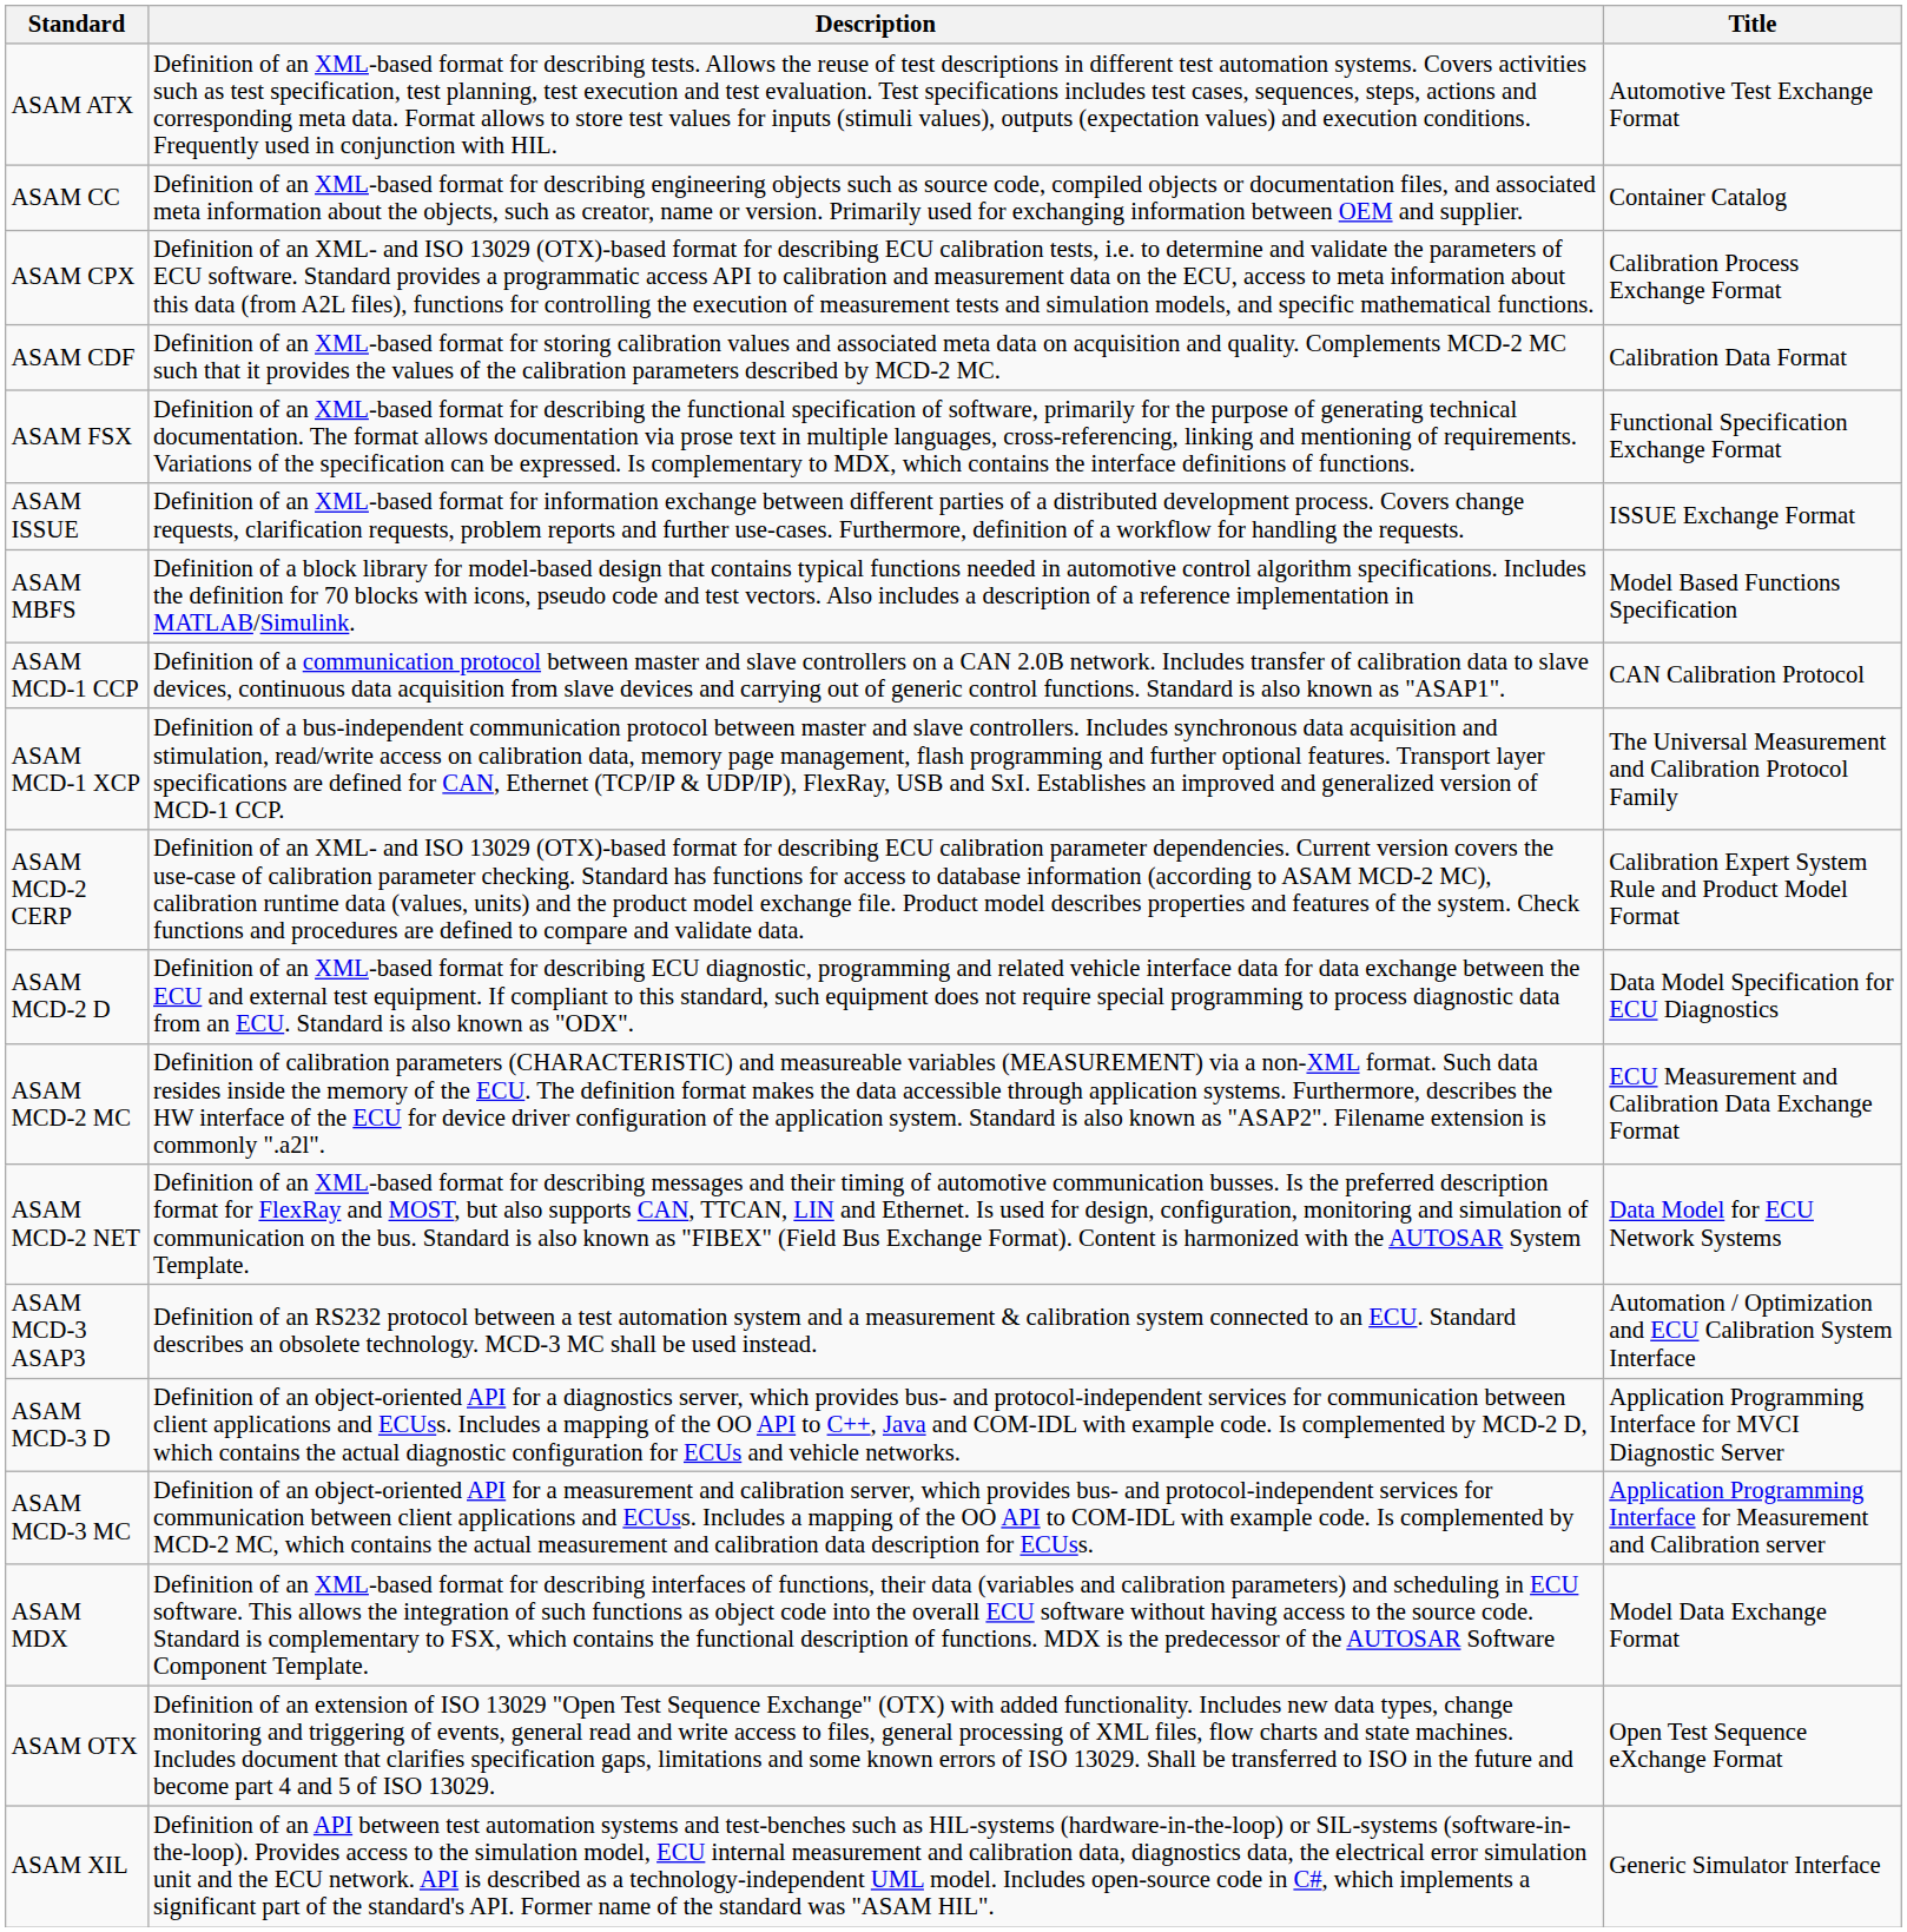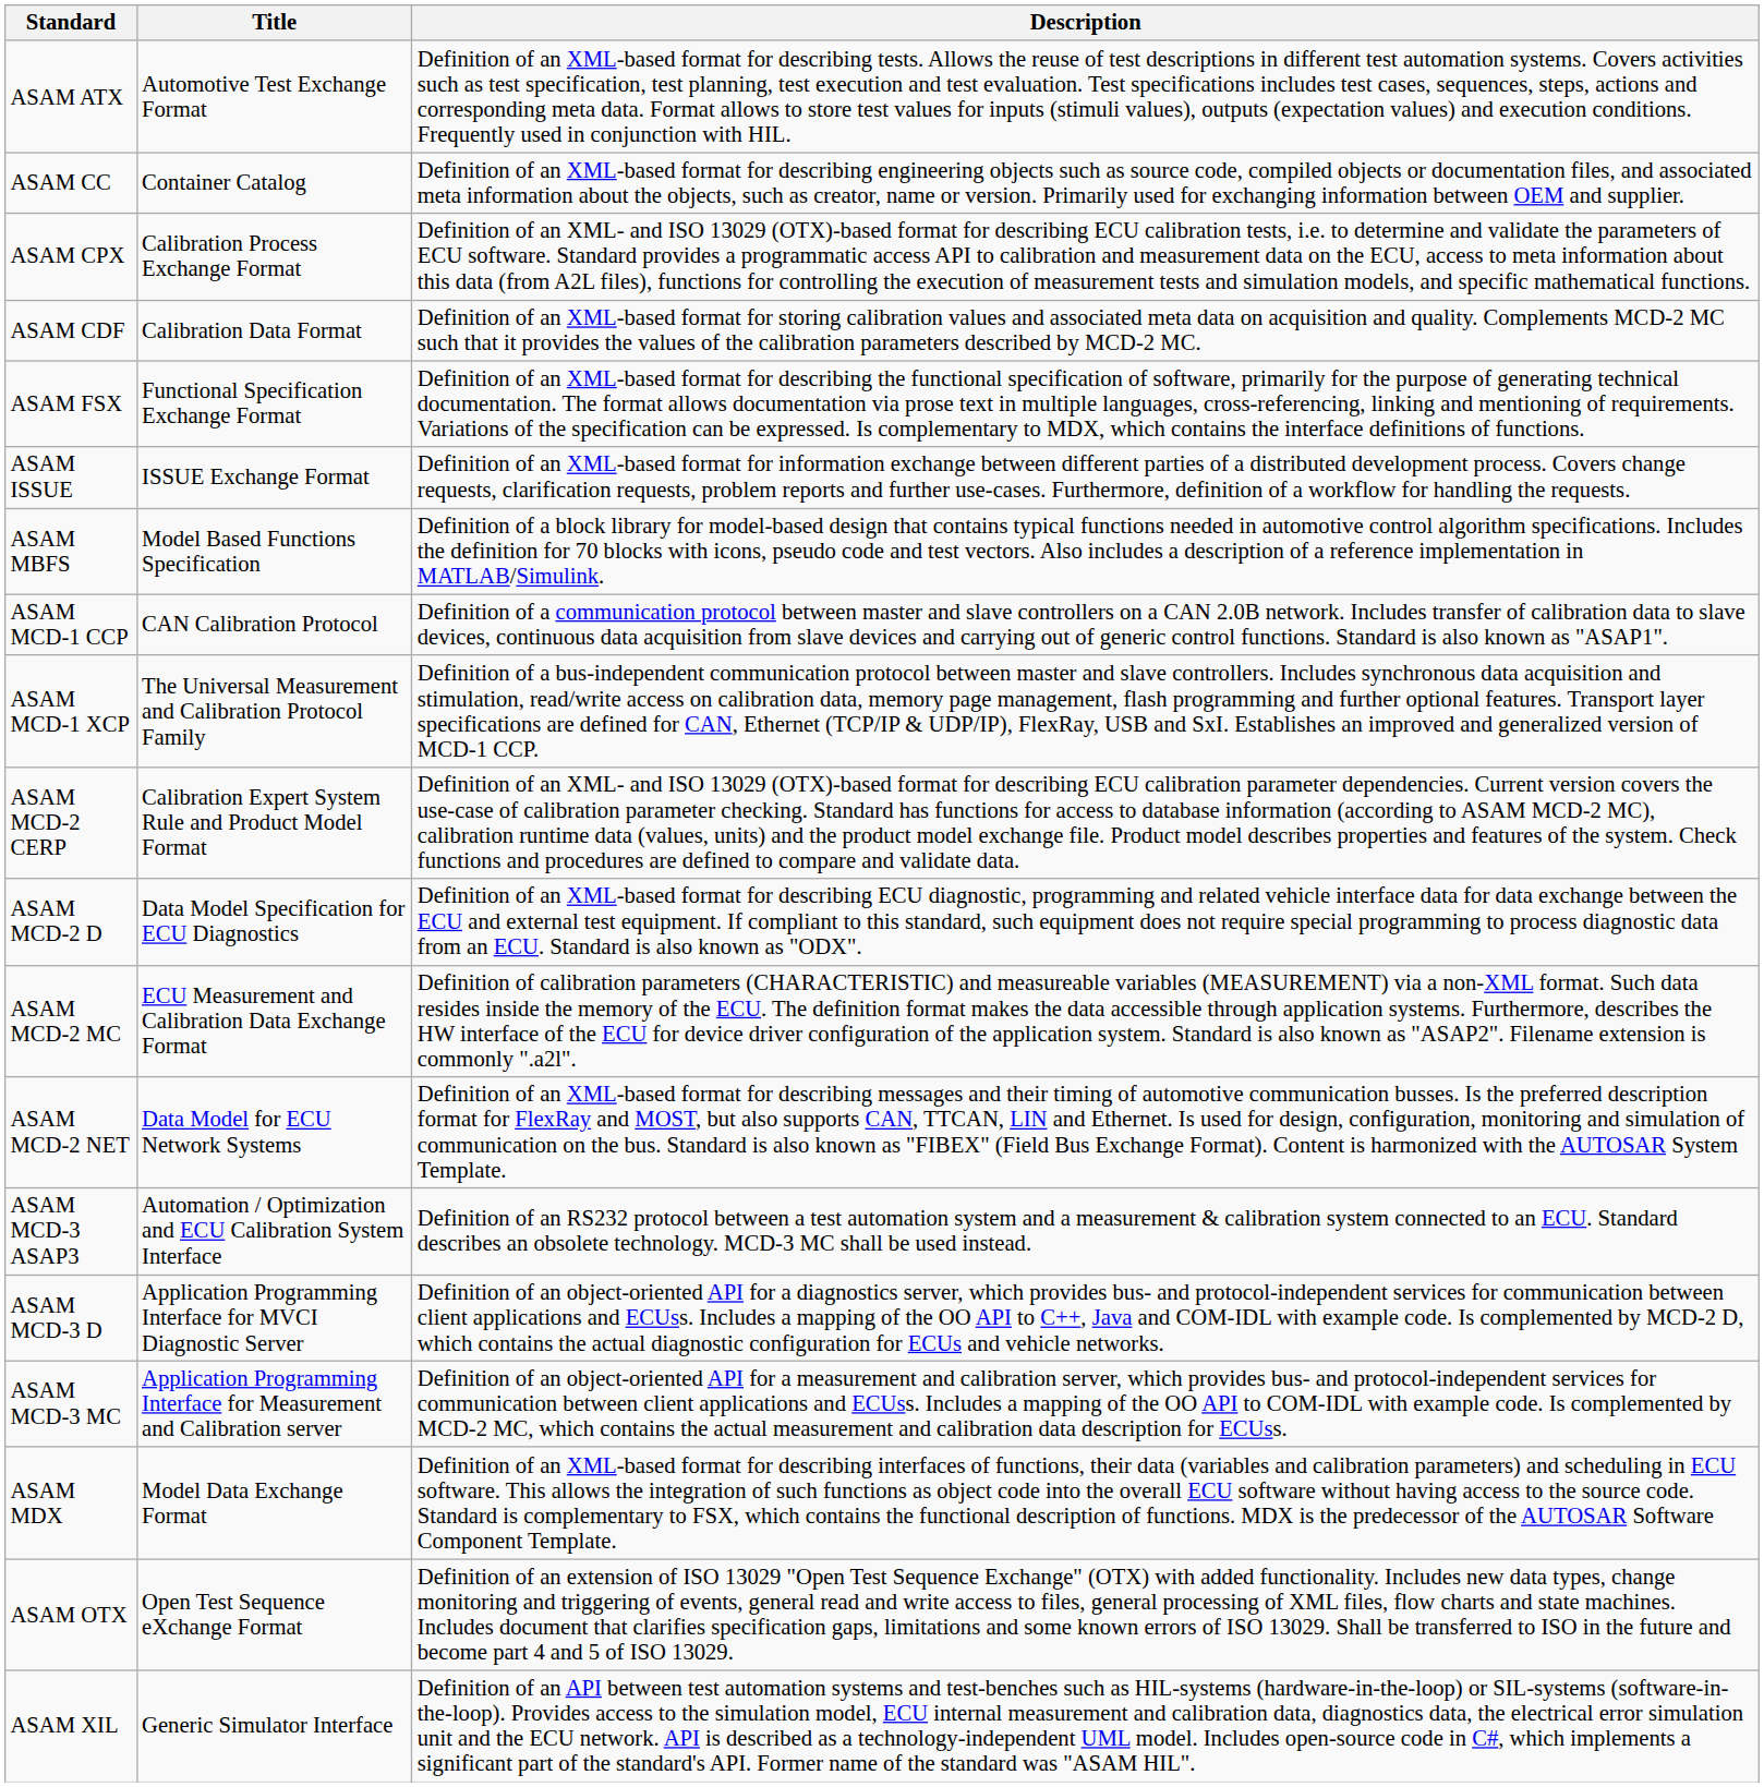 <table class="wikitable">
 <tr>
 <th>Standard</th>
+<th>Title</th>
 <th>Description</th>
-<th>Title</th>
 </tr>
 <tr>
 <td>ASAM ATX</td>
+<td>Automotive Test Exchange Format</td>
 <td>Definition of an <a href='#'>XML</a>-based format for describing tests. Allows the reuse of test descriptions in different test automation systems. Covers activities such as test specification, test planning, test execution and test evaluation. Test specifications includes test cases, sequences, steps, actions and corresponding meta data. Format allows to store test values for inputs (stimuli values), outputs (expectation values) and execution conditions. Frequently used in conjunction with HIL.</td>
-<td>Automotive Test Exchange Format</td>
 </tr>
 <tr>
 <td>ASAM CC</td>
+<td>Container Catalog</td>
 <td>Definition of an <a href='#'>XML</a>-based format for describing engineering objects such as source code, compiled objects or documentation files, and associated meta information about the objects, such as creator, name or version. Primarily used for exchanging information between <a href='#'>OEM</a> and supplier.</td>
-<td>Container Catalog</td>
 </tr>
 <tr>
 <td>ASAM CPX</td>
+<td>Calibration Process Exchange Format</td>
 <td>Definition of an XML- and ISO 13029 (OTX)-based format for describing ECU calibration tests, i.e. to determine and validate the parameters of ECU software. Standard provides a programmatic access API to calibration and measurement data on the ECU, access to meta information about this data (from A2L files), functions for controlling the execution of measurement tests and simulation models, and specific mathematical functions.</td>
-<td>Calibration Process Exchange Format</td>
 </tr>
 <tr>
 <td>ASAM CDF</td>
+<td>Calibration Data Format</td>
 <td>Definition of an <a href='#'>XML</a>-based format for storing calibration values and associated meta data on acquisition and quality. Complements MCD-2 MC such that it provides the values of the calibration parameters described by MCD-2 MC.</td>
-<td>Calibration Data Format</td>
 </tr>
 <tr>
 <td>ASAM FSX</td>
+<td>Functional Specification Exchange Format</td>
 <td>Definition of an <a href='#'>XML</a>-based format for describing the functional specification of software, primarily for the purpose of generating technical documentation. The format allows documentation via prose text in multiple languages, cross-referencing, linking and mentioning of requirements. Variations of the specification can be expressed. Is complementary to MDX, which contains the interface definitions of functions.</td>
-<td>Functional Specification Exchange Format</td>
 </tr>
 <tr>
 <td>ASAM ISSUE</td>
+<td>ISSUE Exchange Format</td>
 <td>Definition of an <a href='#'>XML</a>-based format for information exchange between different parties of a distributed development process. Covers change requests, clarification requests, problem reports and further use-cases. Furthermore, definition of a workflow for handling the requests.</td>
-<td>ISSUE Exchange Format</td>
 </tr>
 <tr>
 <td>ASAM MBFS</td>
+<td>Model Based Functions Specification</td>
 <td>Definition of a block library for model-based design that contains typical functions needed in automotive control algorithm specifications. Includes the definition for 70 blocks with icons, pseudo code and test vectors. Also includes a description of a reference implementation in <a href='#'>MATLAB</a>/<a href='#'>Simulink</a>.</td>
-<td>Model Based Functions Specification</td>
 </tr>
 <tr>
 <td>ASAM MCD-1 CCP</td>
+<td>CAN Calibration Protocol</td>
 <td>Definition of a <a href='#'>communication protocol</a> between master and slave controllers on a CAN 2.0B network. Includes transfer of calibration data to slave devices, continuous data acquisition from slave devices and carrying out of generic control functions. Standard is also known as "ASAP1".</td>
-<td>CAN Calibration Protocol</td>
 </tr>
 <tr>
 <td>ASAM MCD-1 XCP</td>
+<td>The Universal Measurement and Calibration Protocol Family</td>
 <td>Definition of a bus-independent communication protocol between master and slave controllers. Includes synchronous data acquisition and stimulation, read/write access on calibration data, memory page management, flash programming and further optional features. Transport layer specifications are defined for <a href='#'>CAN</a>, Ethernet (TCP/IP & UDP/IP), FlexRay, USB and SxI. Establishes an improved and generalized version of MCD-1 CCP.</td>
-<td>The Universal Measurement and Calibration Protocol Family</td>
 </tr>
 <tr>
 <td>ASAM MCD-2 CERP</td>
+<td>Calibration Expert System Rule and Product Model Format</td>
 <td>Definition of an XML- and ISO 13029 (OTX)-based format for describing ECU calibration parameter dependencies. Current version covers the use-case of calibration parameter checking. Standard has functions for access to database information (according to ASAM MCD-2 MC), calibration runtime data (values, units) and the product model exchange file. Product model describes properties and features of the system. Check functions and procedures are defined to compare and validate data.</td>
-<td>Calibration Expert System Rule and Product Model Format</td>
 </tr>
 <tr>
 <td>ASAM MCD-2 D</td>
+<td>Data Model Specification for <a href='#'>ECU</a> Diagnostics</td>
 <td>Definition of an <a href='#'>XML</a>-based format for describing ECU diagnostic, programming and related vehicle interface data for data exchange between the <a href='#'>ECU</a> and external test equipment. If compliant to this standard, such equipment does not require special programming to process diagnostic data from an <a href='#'>ECU</a>. Standard is also known as "ODX".</td>
-<td>Data Model Specification for <a href='#'>ECU</a> Diagnostics</td>
 </tr>
 <tr>
 <td>ASAM MCD-2 MC</td>
+<td><a href='#'>ECU</a> Measurement and Calibration Data Exchange Format</td>
 <td>Definition of calibration parameters (CHARACTERISTIC) and measureable variables (MEASUREMENT) via a non-<a href='#'>XML</a> format. Such data resides inside the memory of the <a href='#'>ECU</a>. The definition format makes the data accessible through application systems. Furthermore, describes the HW interface of the <a href='#'>ECU</a> for device driver configuration of the application system. Standard is also known as "ASAP2". Filename extension is commonly ".a2l".</td>
-<td><a href='#'>ECU</a> Measurement and Calibration Data Exchange Format</td>
 </tr>
 <tr>
 <td>ASAM MCD-2 NET</td>
+<td><a href='#'>Data Model</a> for <a href='#'>ECU</a> Network Systems</td>
 <td>Definition of an <a href='#'>XML</a>-based format for describing messages and their timing of automotive communication busses. Is the preferred description format for <a href='#'>FlexRay</a> and <a href='#'>MOST</a>, but also supports <a href='#'>CAN</a>,  TTCAN,  <a href='#'>LIN</a> and Ethernet. Is used for design, configuration, monitoring and simulation of communication on the bus. Standard is also known as "FIBEX" (Field Bus Exchange Format). Content is harmonized with the <a href='#'>AUTOSAR</a> System Template.</td>
-<td><a href='#'>Data Model</a> for <a href='#'>ECU</a> Network Systems</td>
 </tr>
 <tr>
 <td>ASAM MCD-3 ASAP3</td>
+<td>Automation / Optimization and <a href='#'>ECU</a> Calibration System Interface</td>
 <td>Definition of an RS232 protocol between a test automation system and a measurement & calibration system connected to an <a href='#'>ECU</a>. Standard describes an obsolete technology. MCD-3 MC shall be used instead.</td>
-<td>Automation / Optimization and <a href='#'>ECU</a> Calibration System Interface</td>
 </tr>
 <tr>
 <td>ASAM MCD-3 D</td>
+<td>Application Programming Interface for MVCI Diagnostic Server</td>
 <td>Definition of an object-oriented <a href='#'>API</a> for a diagnostics server, which provides bus- and protocol-independent services for communication between client applications and <a href='#'>ECUs</a>s. Includes a mapping of the OO <a href='#'>API</a> to <a href='#'>C++</a>, <a href='#'>Java</a> and COM-IDL with example code. Is complemented by MCD-2 D, which contains the actual diagnostic configuration for <a href='#'>ECUs</a> and vehicle networks.</td>
-<td>Application Programming Interface for MVCI Diagnostic Server</td>
 </tr>
 <tr>
 <td>ASAM MCD-3 MC</td>
+<td><a href='#'>Application Programming Interface</a> for Measurement and Calibration server</td>
 <td>Definition of an object-oriented <a href='#'>API</a> for a measurement and calibration server, which provides bus- and protocol-independent services for communication between client applications and <a href='#'>ECUs</a>s. Includes a mapping of the OO <a href='#'>API</a> to COM-IDL with example code. Is complemented by MCD-2 MC, which contains the actual measurement and calibration data description for <a href='#'>ECUs</a>s.</td>
-<td><a href='#'>Application Programming Interface</a> for Measurement and Calibration server</td>
 </tr>
 <tr>
 <td>ASAM MDX</td>
+<td>Model Data Exchange Format</td>
 <td>Definition of an <a href='#'>XML</a>-based format for describing interfaces of functions, their data (variables and calibration parameters) and scheduling in <a href='#'>ECU</a> software. This allows the integration of such functions as object code into the overall <a href='#'>ECU</a> software without having access to the source code. Standard is complementary to FSX, which contains the functional description of functions. MDX is the predecessor of the <a href='#'>AUTOSAR</a> Software Component Template.</td>
-<td>Model Data Exchange Format</td>
 </tr>
 <tr>
 <td>ASAM OTX</td>
+<td>Open Test Sequence eXchange Format</td>
 <td>Definition of an extension of ISO 13029 "Open Test Sequence Exchange" (OTX) with added functionality. Includes new data types, change monitoring and triggering of events, general read and write access to files, general processing of XML files, flow charts and state machines. Includes document that clarifies specification gaps, limitations and some known errors of ISO 13029. Shall be transferred to ISO in the future and become part 4 and 5 of ISO 13029.</td>
-<td>Open Test Sequence eXchange Format</td>
 </tr>
 <tr>
 <td>ASAM XIL</td>
+<td>Generic Simulator Interface</td>
 <td>Definition of an <a href='#'>API</a> between test automation systems and test-benches such as HIL-systems (hardware-in-the-loop) or SIL-systems (software-in-the-loop). Provides access to the simulation model, <a href='#'>ECU</a> internal measurement and calibration data, diagnostics data, the electrical error simulation unit and the ECU network. <a href='#'>API</a> is described as a technology-independent <a href='#'>UML</a> model. Includes open-source code in <a href='#'>C#</a>, which implements a significant part of the standard's API. Former name of the standard was "ASAM HIL".</td>
-<td>Generic Simulator Interface</td>
 </tr>
 </table>
